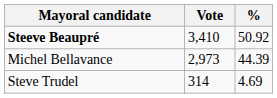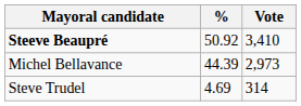 <table class="wikitable">
 <tr>
 <th bgcolor="#DDDDFF" width="200px">Mayoral candidate</th>
+<th bgcolor="#DDDDFF" width="30px">%</th>
 <th bgcolor="#DDDDFF" width="50px">Vote</th>
-<th bgcolor="#DDDDFF" width="30px">%</th>
 </tr>
 <tr>
 <td><strong>Steeve Beaupré</strong></td>
+<td>50.92</td>
 <td>3,410</td>
-<td>50.92</td>
 </tr>
 <tr>
 <td>Michel Bellavance</td>
+<td>44.39</td>
 <td>2,973</td>
-<td>44.39</td>
 </tr>
 <tr>
 <td>Steve Trudel</td>
+<td>4.69</td>
 <td>314</td>
-<td>4.69</td>
 </tr>
 </table>
